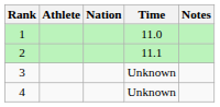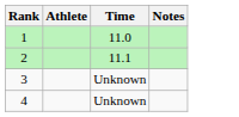 <table class="wikitable sortable">
 <tr>
 <th>Rank</th>
 <th>Athlete</th>
-<th>Nation</th>
 <th>Time</th>
 <th>Notes</th>
 </tr>
 <tr style="background:#bbf3bb;">
 <td align=center>1</td>
-<td></td>
 <td></td>
 <td align=center>11.0</td>
 <td align=center></td>
 </tr>
 <tr style="background:#bbf3bb;">
 <td align=center>2</td>
 <td></td>
-<td></td>
 <td align=center>11.1</td>
 <td align=center></td>
 </tr>
 <tr>
 <td align=center>3</td>
-<td></td>
 <td></td>
 <td align=center>Unknown</td>
 <td></td>
 </tr>
 <tr>
 <td align=center>4</td>
 <td></td>
-<td></td>
 <td align=center>Unknown</td>
 <td></td>
 </tr>
 </table>
